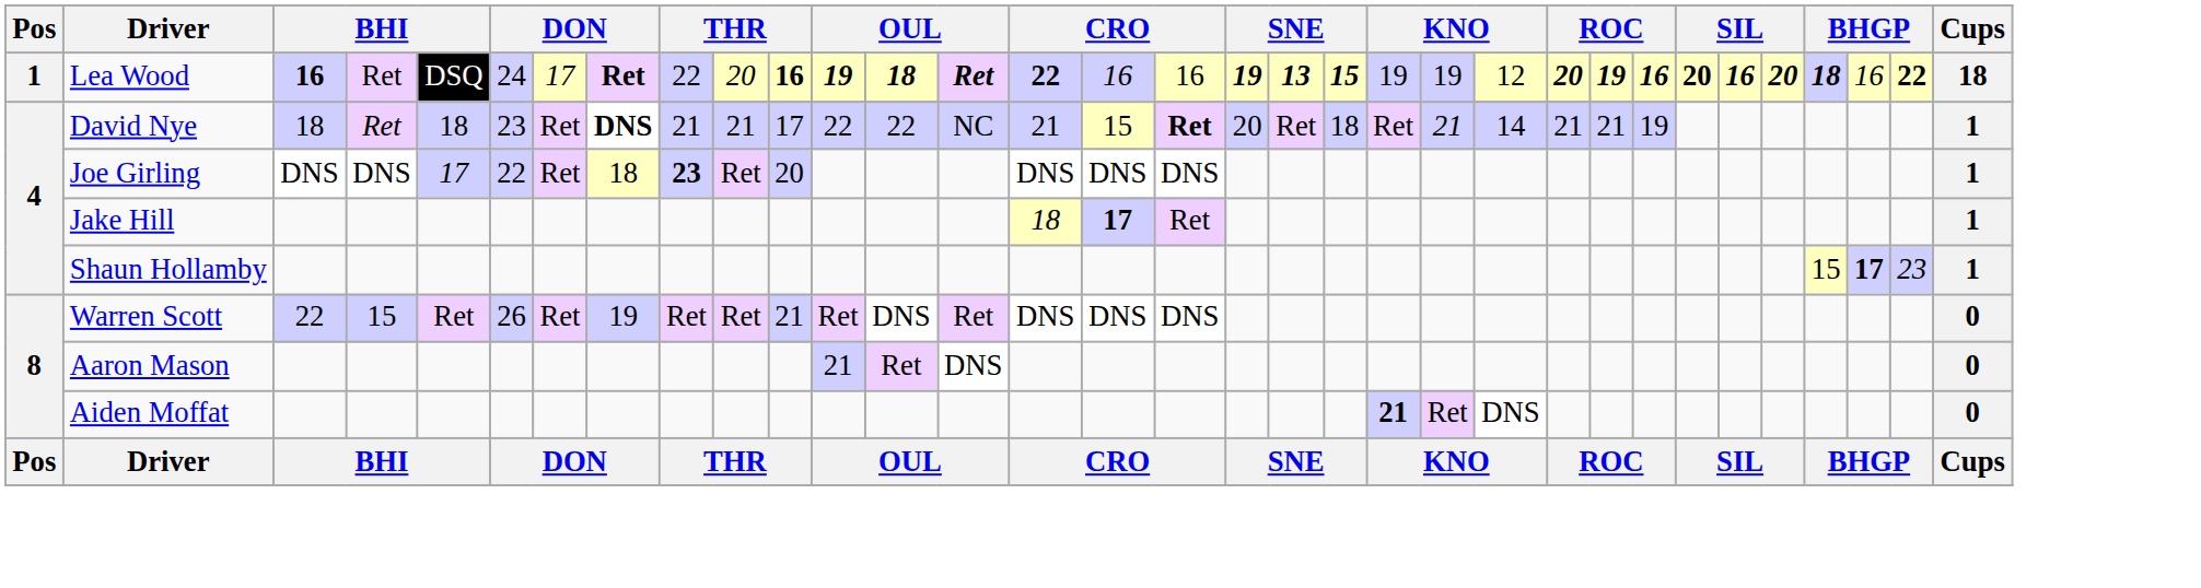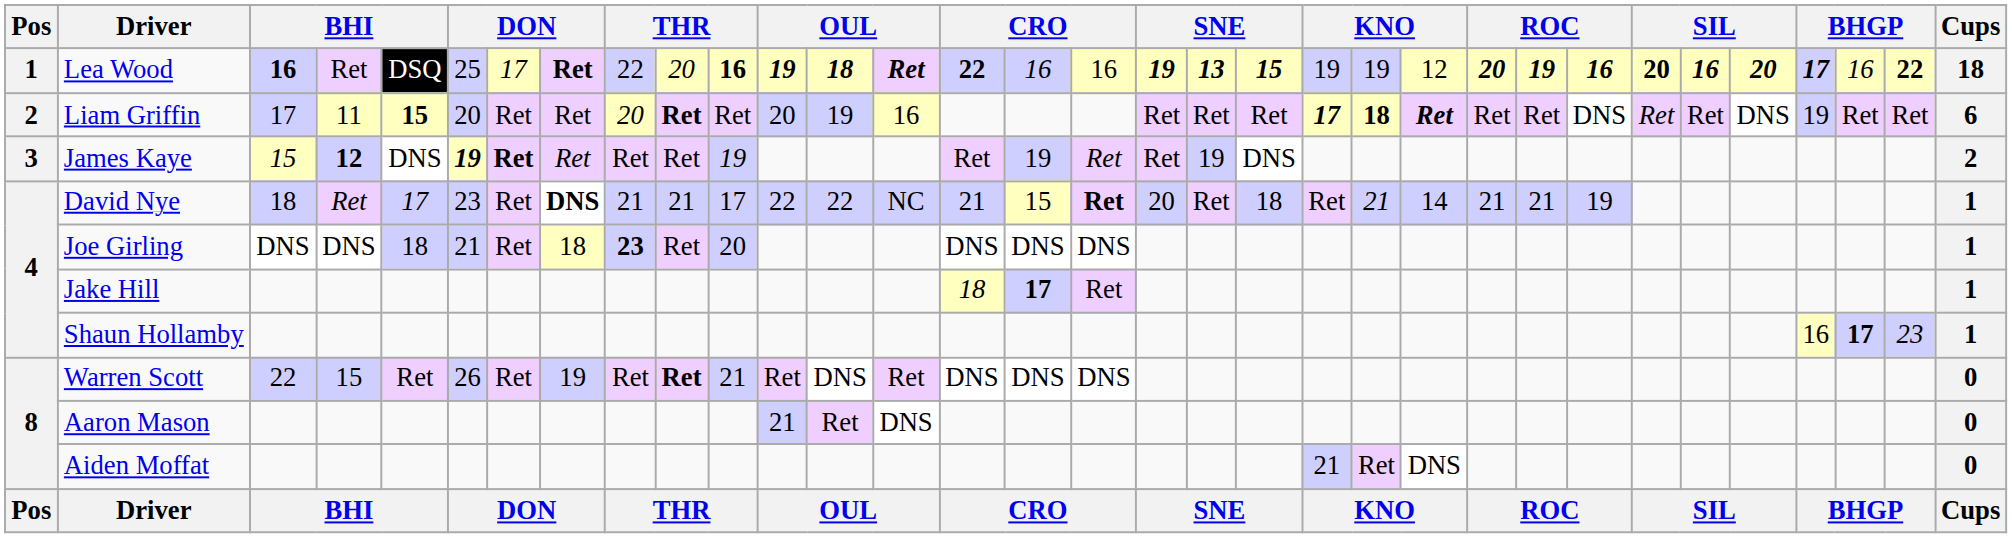 <table class="wikitable" style="font-size: 85%; text-align: center;">
 <tr valign="top">
 <th valign="middle">Pos</th>
 <th valign="middle">Driver</th>
 <th colspan="3"><a href='#'>BHI</a></th>
 <th colspan="3"><a href='#'>DON</a></th>
 <th colspan="3"><a href='#'>THR</a></th>
 <th colspan="3"><a href='#'>OUL</a></th>
 <th colspan="3"><a href='#'>CRO</a></th>
 <th colspan="3"><a href='#'>SNE</a></th>
 <th colspan="3"><a href='#'>KNO</a></th>
 <th colspan="3"><a href='#'>ROC</a></th>
 <th colspan="3"><a href='#'>SIL</a></th>
 <th colspan="3"><a href='#'>BHGP</a></th>
 <th valign=middle>Cups</th>
 </tr>
 <tr>
 <th>1</th>
 <td align=left> <a href='#'>Lea Wood</a></td>
 <td style="background:#cfcfff;"><strong>16</strong></td>
 <td style="background:#efcfff;">Ret</td>
 <td style="background:#000000; color:white;">DSQ</td>
-<td style="background:#cfcfff;">24</td>
+<td style="background:#cfcfff;">25</td>
 <td style="background:#ffffbf;"><em>17</em></td>
 <td style="background:#efcfff;"><strong>Ret</strong></td>
 <td style="background:#cfcfff;">22</td>
 <td style="background:#ffffbf;"><em>20</em></td>
 <td style="background:#ffffbf;"><strong>16</strong></td>
 <td style="background:#ffffbf;"><strong><em>19</em></strong></td>
 <td style="background:#ffffbf;"><strong><em>18</em></strong></td>
 <td style="background:#efcfff;"><strong><em>Ret</em></strong></td>
 <td style="background:#cfcfff;"><strong>22</strong></td>
 <td style="background:#cfcfff;"><em>16</em></td>
 <td style="background:#ffffbf;">16</td>
 <td style="background:#ffffbf;"><strong><em>19</em></strong></td>
 <td style="background:#ffffbf;"><strong><em>13</em></strong></td>
 <td style="background:#ffffbf;"><strong><em>15</em></strong></td>
 <td style="background:#cfcfff;">19</td>
 <td style="background:#cfcfff;">19</td>
 <td style="background:#ffffbf;">12</td>
 <td style="background:#ffffbf;"><strong><em>20</em></strong></td>
 <td style="background:#ffffbf;"><strong><em>19</em></strong></td>
 <td style="background:#ffffbf;"><strong><em>16</em></strong></td>
 <td style="background:#ffffbf;"><strong>20</strong></td>
 <td style="background:#ffffbf;"><strong><em>16</em></strong></td>
 <td style="background:#ffffbf;"><strong><em>20</em></strong></td>
-<td style="background:#cfcfff;"><strong><em>18</em></strong></td>
+<td style="background:#cfcfff;"><strong><em>17</em></strong></td>
 <td style="background:#ffffbf;"><em>16</em></td>
 <td style="background:#ffffbf;"><strong>22</strong></td>
 <th>18</th>
+</tr>
+<tr>
+<th>2</th>
+<td align=left> <a href='#'>Liam Griffin</a></td>
+<td style="background:#cfcfff;">17</td>
+<td style="background:#ffffbf;">11</td>
+<td style="background:#ffffbf;"><strong>15</strong></td>
+<td style="background:#cfcfff;">20</td>
+<td style="background:#efcfff;">Ret</td>
+<td style="background:#efcfff;">Ret</td>
+<td style="background:#ffffbf;"><em>20</em></td>
+<td style="background:#efcfff;"><strong>Ret</strong></td>
+<td style="background:#efcfff;">Ret</td>
+<td style="background:#cfcfff;">20</td>
+<td style="background:#cfcfff;">19</td>
+<td style="background:#ffffbf;">16</td>
+<td></td>
+<td></td>
+<td></td>
+<td style="background:#efcfff;">Ret</td>
+<td style="background:#efcfff;">Ret</td>
+<td style="background:#efcfff;">Ret</td>
+<td style="background:#ffffbf;"><strong><em>17</em></strong></td>
+<td style="background:#ffffbf;"><strong>18</strong></td>
+<td style="background:#efcfff;"><strong><em>Ret</em></strong></td>
+<td style="background:#efcfff;">Ret</td>
+<td style="background:#efcfff;">Ret</td>
+<td style="background:#ffffff;">DNS</td>
+<td style="background:#efcfff;"><em>Ret</em></td>
+<td style="background:#efcfff;">Ret</td>
+<td style="background:#ffffff;">DNS</td>
+<td style="background:#cfcfff;">19</td>
+<td style="background:#efcfff;">Ret</td>
+<td style="background:#efcfff;">Ret</td>
+<th>6</th>
+</tr>
+<tr>
+<th>3</th>
+<td align=left> <a href='#'>James Kaye</a></td>
+<td style="background:#ffffbf;"><em>15</em></td>
+<td style="background:#cfcfff;"><strong>12</strong></td>
+<td style="background:#ffffff;">DNS</td>
+<td style="background:#ffffbf;"><strong><em>19</em></strong></td>
+<td style="background:#efcfff;"><strong>Ret</strong></td>
+<td style="background:#efcfff;"><em>Ret</em></td>
+<td style="background:#efcfff;">Ret</td>
+<td style="background:#efcfff;">Ret</td>
+<td style="background:#cfcfff;"><em>19</em></td>
+<td></td>
+<td></td>
+<td></td>
+<td style="background:#efcfff;">Ret</td>
+<td style="background:#cfcfff;">19</td>
+<td style="background:#efcfff;"><em>Ret</em></td>
+<td style="background:#efcfff;">Ret</td>
+<td style="background:#cfcfff;">19</td>
+<td style="background:#ffffff;">DNS</td>
+<td></td>
+<td></td>
+<td></td>
+<td></td>
+<td></td>
+<td></td>
+<td></td>
+<td></td>
+<td></td>
+<td></td>
+<td></td>
+<td></td>
+<th>2</th>
 </tr>
 <tr>
 <th rowspan=4>4</th>
 <td align=left> <a href='#'>David Nye</a></td>
 <td style="background:#cfcfff;">18</td>
 <td style="background:#efcfff;"><em>Ret</em></td>
-<td style="background:#cfcfff;">18</td>
+<td style="background:#cfcfff;"><em>17</em></td>
 <td style="background:#cfcfff;">23</td>
 <td style="background:#efcfff;">Ret</td>
 <td style="background:#ffffff;"><strong>DNS</strong></td>
 <td style="background:#cfcfff;">21</td>
 <td style="background:#cfcfff;">21</td>
 <td style="background:#cfcfff;">17</td>
 <td style="background:#cfcfff;">22</td>
 <td style="background:#cfcfff;">22</td>
 <td style="background:#cfcfff;">NC</td>
 <td style="background:#cfcfff;">21</td>
 <td style="background:#ffffbf;">15</td>
 <td style="background:#efcfff;"><strong>Ret</strong></td>
 <td style="background:#cfcfff;">20</td>
 <td style="background:#efcfff;">Ret</td>
 <td style="background:#cfcfff;">18</td>
 <td style="background:#efcfff;">Ret</td>
 <td style="background:#cfcfff;"><em>21</em></td>
 <td style="background:#cfcfff;">14</td>
 <td style="background:#cfcfff;">21</td>
 <td style="background:#cfcfff;">21</td>
 <td style="background:#cfcfff;">19</td>
 <td></td>
 <td></td>
 <td></td>
 <td></td>
 <td></td>
 <td></td>
 <th>1</th>
 </tr>
 <tr>
 <td align=left> <a href='#'>Joe Girling</a></td>
 <td style="background:#ffffff;">DNS</td>
 <td style="background:#ffffff;">DNS</td>
-<td style="background:#cfcfff;"><em>17</em></td>
-<td style="background:#cfcfff;">22</td>
+<td style="background:#cfcfff;">18</td>
+<td style="background:#cfcfff;">21</td>
 <td style="background:#efcfff;">Ret</td>
 <td style="background:#ffffbf;">18</td>
 <td style="background:#cfcfff;"><strong>23</strong></td>
 <td style="background:#efcfff;">Ret</td>
 <td style="background:#cfcfff;">20</td>
 <td></td>
 <td></td>
 <td></td>
 <td style="background:#ffffff;">DNS</td>
 <td style="background:#ffffff;">DNS</td>
 <td style="background:#ffffff;">DNS</td>
 <td></td>
 <td></td>
 <td></td>
 <td></td>
 <td></td>
 <td></td>
 <td></td>
 <td></td>
 <td></td>
 <td></td>
 <td></td>
 <td></td>
 <td></td>
 <td></td>
 <td></td>
 <th>1</th>
 </tr>
 <tr>
 <td align=left> <a href='#'>Jake Hill</a></td>
 <td></td>
 <td></td>
 <td></td>
 <td></td>
 <td></td>
 <td></td>
 <td></td>
 <td></td>
 <td></td>
 <td></td>
 <td></td>
 <td></td>
 <td style="background:#ffffbf;"><em>18</em></td>
 <td style="background:#cfcfff;"><strong>17</strong></td>
 <td style="background:#efcfff;">Ret</td>
 <td></td>
 <td></td>
 <td></td>
 <td></td>
 <td></td>
 <td></td>
 <td></td>
 <td></td>
 <td></td>
 <td></td>
 <td></td>
 <td></td>
 <td></td>
 <td></td>
 <td></td>
 <th>1</th>
 </tr>
 <tr>
 <td align=left nowrap> <a href='#'>Shaun Hollamby</a></td>
 <td></td>
 <td></td>
 <td></td>
 <td></td>
 <td></td>
 <td></td>
 <td></td>
 <td></td>
 <td></td>
 <td></td>
 <td></td>
 <td></td>
 <td></td>
 <td></td>
 <td></td>
 <td></td>
 <td></td>
 <td></td>
 <td></td>
 <td></td>
 <td></td>
 <td></td>
 <td></td>
 <td></td>
 <td></td>
 <td></td>
 <td></td>
-<td style="background:#ffffbf;">15</td>
+<td style="background:#ffffbf;">16</td>
 <td style="background:#cfcfff;"><strong>17</strong></td>
 <td style="background:#cfcfff;"><em>23</em></td>
 <th>1</th>
 </tr>
 <tr>
 <th rowspan=3>8</th>
 <td align=left> <a href='#'>Warren Scott</a></td>
 <td style="background:#cfcfff;">22</td>
 <td style="background:#cfcfff;">15</td>
 <td style="background:#efcfff;">Ret</td>
 <td style="background:#cfcfff;">26</td>
 <td style="background:#efcfff;">Ret</td>
 <td style="background:#cfcfff;">19</td>
 <td style="background:#efcfff;">Ret</td>
-<td style="background:#efcfff;">Ret</td>
+<td style="background:#efcfff;"><strong>Ret</strong></td>
 <td style="background:#cfcfff;">21</td>
 <td style="background:#efcfff;">Ret</td>
 <td style="background:#ffffff;">DNS</td>
 <td style="background:#efcfff;">Ret</td>
 <td style="background:#ffffff;">DNS</td>
 <td style="background:#ffffff;">DNS</td>
 <td style="background:#ffffff;">DNS</td>
 <td></td>
 <td></td>
 <td></td>
 <td></td>
 <td></td>
 <td></td>
 <td></td>
 <td></td>
 <td></td>
 <td></td>
 <td></td>
 <td></td>
 <td></td>
 <td></td>
 <td></td>
 <th>0</th>
 </tr>
 <tr>
 <td align=left> <a href='#'>Aaron Mason</a></td>
 <td></td>
 <td></td>
 <td></td>
 <td></td>
 <td></td>
 <td></td>
 <td></td>
 <td></td>
 <td></td>
 <td style="background:#cfcfff;">21</td>
 <td style="background:#efcfff;">Ret</td>
 <td style="background:#ffffff;">DNS</td>
 <td></td>
 <td></td>
 <td></td>
 <td></td>
 <td></td>
 <td></td>
 <td></td>
 <td></td>
 <td></td>
 <td></td>
 <td></td>
 <td></td>
 <td></td>
 <td></td>
 <td></td>
 <td></td>
 <td></td>
 <td></td>
 <th>0</th>
 </tr>
 <tr>
 <td align=left> <a href='#'>Aiden Moffat</a></td>
 <td></td>
 <td></td>
 <td></td>
 <td></td>
 <td></td>
 <td></td>
 <td></td>
 <td></td>
 <td></td>
 <td></td>
 <td></td>
 <td></td>
 <td></td>
 <td></td>
 <td></td>
 <td></td>
 <td></td>
 <td></td>
-<td style="background:#cfcfff;"><strong>21</strong></td>
+<td style="background:#cfcfff;">21</td>
 <td style="background:#efcfff;">Ret</td>
 <td style="background:#ffffff;">DNS</td>
 <td></td>
 <td></td>
 <td></td>
 <td></td>
 <td></td>
 <td></td>
 <td></td>
 <td></td>
 <td></td>
 <th>0</th>
 </tr>
 <tr valign="top">
 <th valign="middle">Pos</th>
 <th valign="middle">Driver</th>
 <th colspan="3"><a href='#'>BHI</a></th>
 <th colspan="3"><a href='#'>DON</a></th>
 <th colspan="3"><a href='#'>THR</a></th>
 <th colspan="3"><a href='#'>OUL</a></th>
 <th colspan="3"><a href='#'>CRO</a></th>
 <th colspan="3"><a href='#'>SNE</a></th>
 <th colspan="3"><a href='#'>KNO</a></th>
 <th colspan="3"><a href='#'>ROC</a></th>
 <th colspan="3"><a href='#'>SIL</a></th>
 <th colspan="3"><a href='#'>BHGP</a></th>
 <th valign=middle>Cups</th>
 </tr>
 </table>
